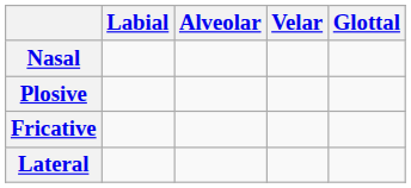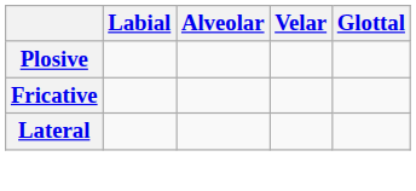 <table class="wikitable" style="text-align: center;">
 <tr>
 <th></th>
 <th><a href='#'>Labial</a></th>
 <th><a href='#'>Alveolar</a></th>
 <th><a href='#'>Velar</a></th>
 <th><a href='#'>Glottal</a></th>
-</tr>
-<tr>
-<th><a href='#'>Nasal</a></th>
-<td></td>
-<td></td>
-<td></td>
-<td></td>
 </tr>
 <tr>
 <th><a href='#'>Plosive</a></th>
 <td></td>
 <td></td>
 <td></td>
 <td></td>
 </tr>
 <tr>
 <th><a href='#'>Fricative</a></th>
 <td>  </td>
 <td></td>
 <td></td>
 <td></td>
 </tr>
 <tr>
 <th><a href='#'>Lateral</a></th>
 <td></td>
 <td></td>
 <td></td>
 <td></td>
 </tr>
 </table>
